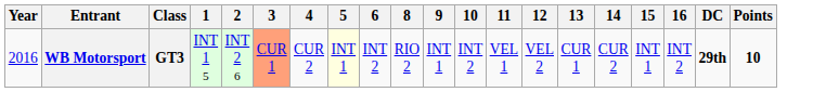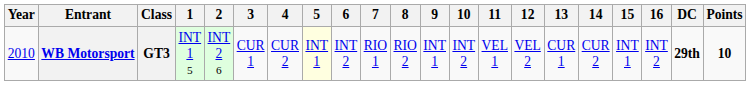 <table class="wikitable" style="text-align:center; font-size:85%">
 <tr>
 <th>Year</th>
 <th>Entrant</th>
 <th>Class</th>
 <th>1</th>
 <th>2</th>
 <th>3</th>
 <th>4</th>
 <th>5</th>
 <th>6</th>
+<th>7</th>
 <th>8</th>
 <th>9</th>
 <th>10</th>
 <th>11</th>
 <th>12</th>
 <th>13</th>
 <th>14</th>
 <th>15</th>
 <th>16</th>
 <th>DC</th>
 <th>Points</th>
 </tr>
 <tr>
-<td><a href='#'>2016</a></td>
+<td><a href='#'>2010</a></td>
 <th><a href='#'>WB Motorsport</a></th>
 <th><span>GT3</span></th>
 <td style="background:#DFFFDF;"><a href='#'>INT<br>1</a><br><small>5</small></td>
 <td style="background:#DFFFDF;"><a href='#'>INT<br>2</a><br><small>6</small></td>
-<td style="background: lightsalmon;"><a href='#'>CUR<br>1</a></td>
+<td><a href='#'>CUR<br>1</a></td>
 <td><a href='#'>CUR<br>2</a></td>
 <td style="background: lightyellow;"><a href='#'>INT<br>1</a></td>
 <td><a href='#'>INT<br>2</a></td>
+<td><a href='#'>RIO<br>1</a></td>
 <td><a href='#'>RIO<br>2</a></td>
 <td><a href='#'>INT<br>1</a></td>
 <td><a href='#'>INT<br>2</a></td>
 <td><a href='#'>VEL<br>1</a></td>
 <td><a href='#'>VEL<br>2</a></td>
 <td><a href='#'>CUR<br>1</a></td>
 <td><a href='#'>CUR<br>2</a></td>
 <td><a href='#'>INT<br>1</a></td>
 <td><a href='#'>INT<br>2</a></td>
 <td><strong>29th</strong></td>
 <td><strong>10</strong></td>
 </tr>
 </table>
